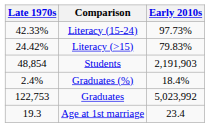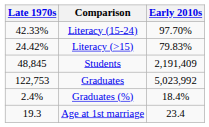 <table class="wikitable" style="float:right; text-align:center;">
 <tr>
 <th> <a href='#'>Late 1970s</a></th>
 <th>Comparison</th>
 <th> <a href='#'>Early 2010s</a></th>
 </tr>
 <tr>
 <td>42.33%</td>
 <td><a href='#'>Literacy (15-24)</a></td>
-<td>97.73%</td>
+<td>97.70%</td>
 </tr>
 <tr>
 <td>24.42%</td>
 <td><a href='#'>Literacy (>15)</a></td>
 <td>79.83%</td>
 </tr>
 <tr>
-<td>48,854</td>
+<td>48,845</td>
 <td><a href='#'>Students</a></td>
-<td>2,191,903</td>
+<td>2,191,409</td>
+</tr>
+<tr>
+<td>122,753</td>
+<td><a href='#'>Graduates</a></td>
+<td>5,023,992</td>
 </tr>
 <tr>
 <td>2.4%</td>
 <td><a href='#'>Graduates (%)</a></td>
 <td>18.4%</td>
 </tr>
 <tr>
-<td>122,753</td>
-<td><a href='#'>Graduates</a></td>
-<td>5,023,992</td>
-</tr>
-<tr>
 <td>19.3</td>
 <td><a href='#'>Age at 1st marriage</a></td>
 <td>23.4</td>
 </tr>
 </table>
